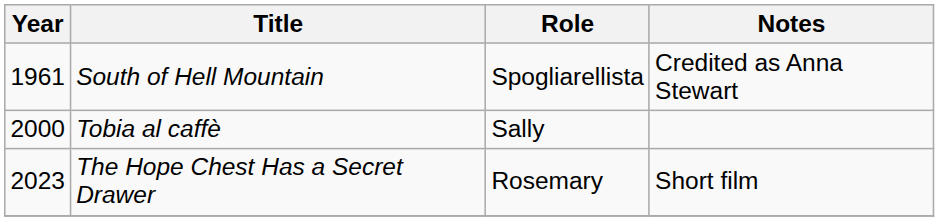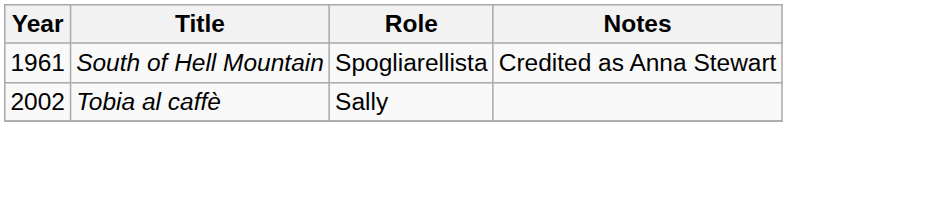 <table class="wikitable sortable">
 <tr>
 <th>Year</th>
 <th>Title</th>
 <th>Role</th>
 <th>Notes</th>
 </tr>
 <tr>
 <td>1961</td>
 <td><em>South of Hell Mountain</em></td>
 <td>Spogliarellista</td>
 <td>Credited as Anna Stewart</td>
 </tr>
 <tr>
-<td>2000</td>
+<td>2002</td>
 <td><em>Tobia al caffè</em></td>
 <td>Sally</td>
 <td></td>
 </tr>
 <tr>
-<td>2023</td>
-<td><em>The Hope Chest Has a Secret Drawer</em></td>
-<td>Rosemary</td>
-<td>Short film</td>
-</tr>
-<tr>
 </tr>
 </table>
